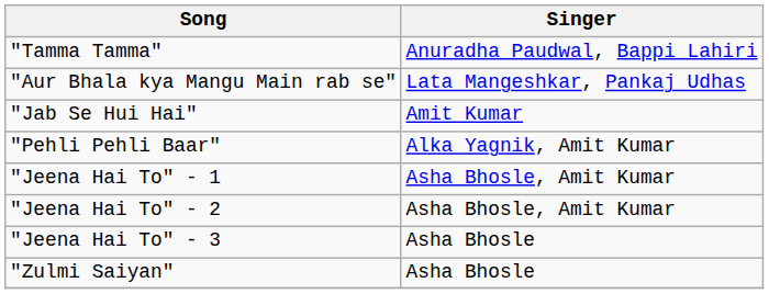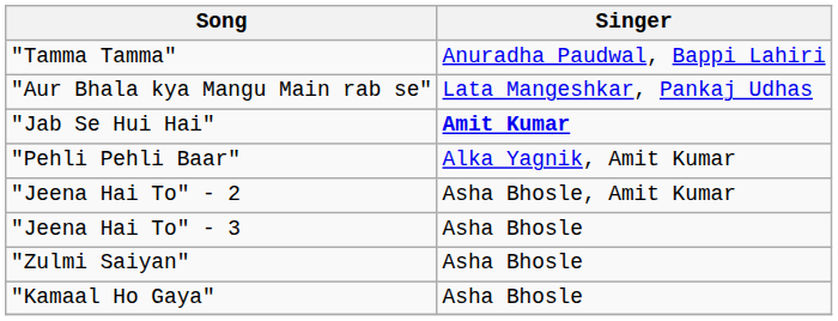 <table class="wikitable" style="font-size:95%">
 <tr>
 <th>Song</th>
 <th>Singer</th>
 </tr>
 <tr>
 <td>"Tamma Tamma"</td>
 <td><a href='#'>Anuradha Paudwal</a>, <a href='#'>Bappi Lahiri</a></td>
 </tr>
 <tr>
 <td>"Aur Bhala kya Mangu Main rab se"</td>
 <td><a href='#'>Lata Mangeshkar</a>, <a href='#'>Pankaj Udhas</a></td>
 </tr>
 <tr>
 <td>"Jab Se Hui Hai"</td>
-<td><a href='#'>Amit Kumar</a></td>
+<td><strong><a href='#'>Amit Kumar</a></strong></td>
 </tr>
 <tr>
 <td>"Pehli Pehli Baar"</td>
 <td><a href='#'>Alka Yagnik</a>, Amit Kumar</td>
-</tr>
-<tr>
-<td>"Jeena Hai To" - 1</td>
-<td><a href='#'>Asha Bhosle</a>, Amit Kumar</td>
 </tr>
 <tr>
 <td>"Jeena Hai To" - 2</td>
 <td>Asha Bhosle, Amit Kumar</td>
 </tr>
 <tr>
 <td>"Jeena Hai To" - 3</td>
 <td>Asha Bhosle</td>
 </tr>
 <tr>
 <td>"Zulmi Saiyan"</td>
 <td>Asha Bhosle</td>
 </tr>
 <tr>
+<td>"Kamaal Ho Gaya"</td>
+<td>Asha Bhosle</td>
+</tr>
+<tr>
 </tr>
 </table>
